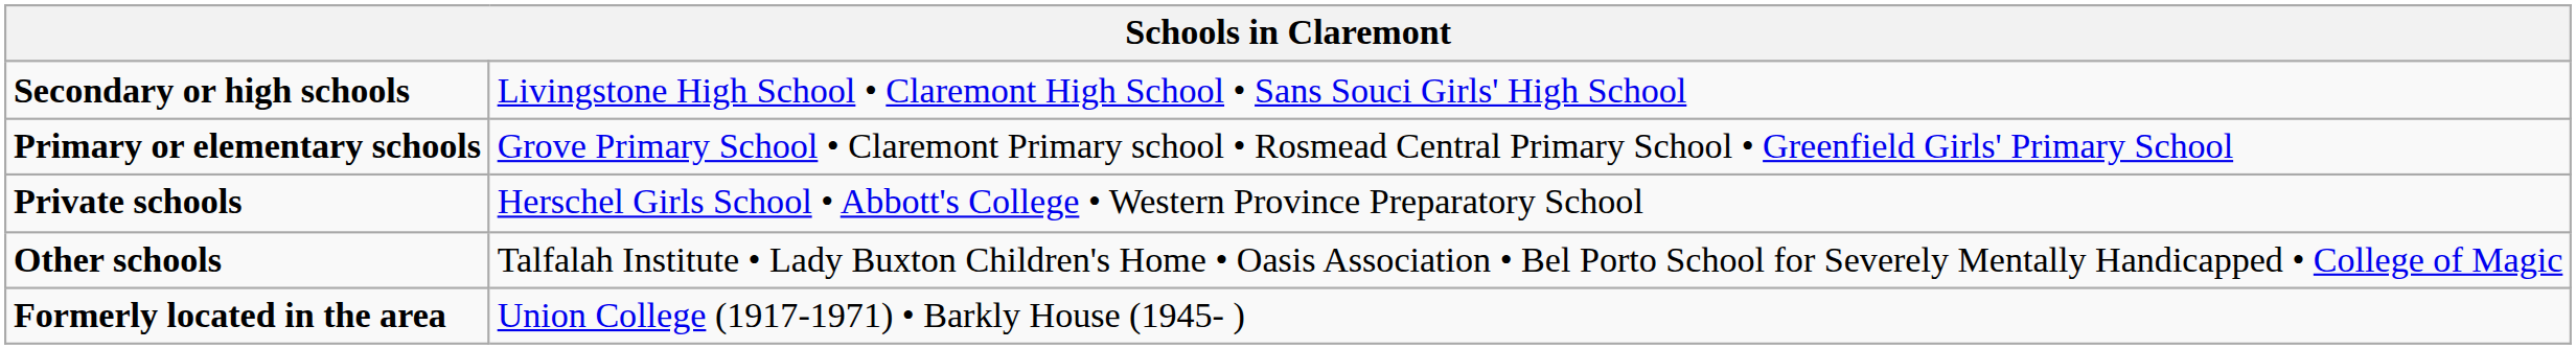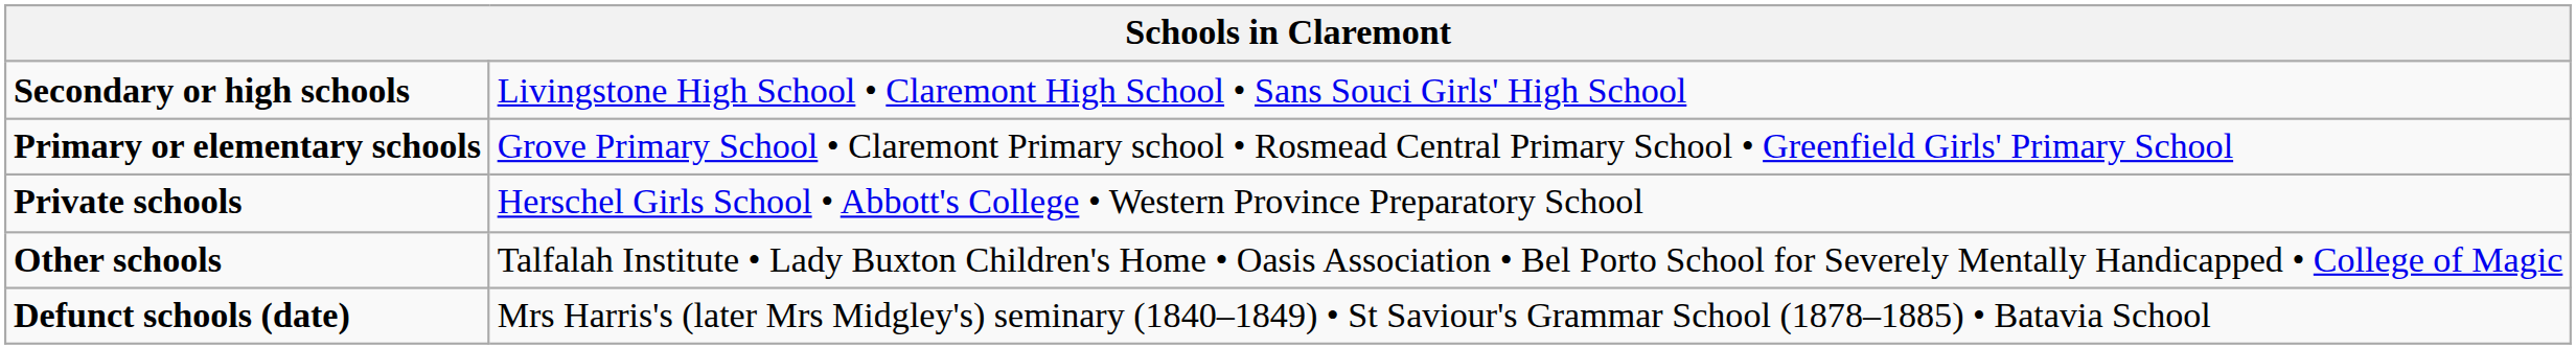 <table class="wikitable">
 <tr>
 <th colspan="2">Schools in Claremont</th>
 </tr>
 <tr>
 <td><strong>Secondary or high schools</strong></td>
 <td><a href='#'>Livingstone High School</a> • <a href='#'>Claremont High School</a> • <a href='#'>Sans Souci Girls' High School</a></td>
 </tr>
 <tr>
 <td><strong>Primary or elementary schools</strong></td>
 <td><a href='#'>Grove Primary School</a> • Claremont Primary school • Rosmead Central Primary School  • <a href='#'>Greenfield Girls' Primary School</a></td>
 </tr>
 <tr>
 <td><strong>Private schools</strong></td>
 <td><a href='#'>Herschel Girls School</a> • <a href='#'>Abbott's College</a> • Western Province Preparatory School</td>
 </tr>
 <tr>
 <td><strong>Other schools</strong></td>
 <td>Talfalah Institute • Lady Buxton Children's Home • Oasis Association • Bel Porto School for Severely Mentally Handicapped • <a href='#'>College of Magic</a></td>
 </tr>
 <tr>
-<td><strong>Formerly located in the area</strong></td>
-<td><a href='#'>Union College</a> (1917-1971) • Barkly House (1945- )</td>
+<td><strong>Defunct schools (date)</strong></td>
+<td>Mrs Harris's (later Mrs Midgley's) seminary (1840–1849) •  St Saviour's Grammar School (1878–1885)  • Batavia School</td>
 </tr>
 </table>
